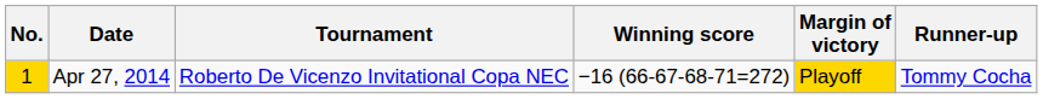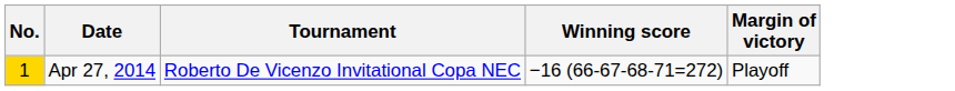 <table class="wikitable" style="font-size:95%;">
 <tr>
 <th>No.</th>
 <th>Date</th>
 <th>Tournament</th>
 <th>Winning score</th>
 <th>Margin of<br>victory</th>
-<th>Runner-up</th>
 </tr>
 <tr>
 <td align=center style="background: gold;">1</td>
 <td align=right>Apr 27, <a href='#'>2014</a></td>
 <td><a href='#'>Roberto De Vicenzo Invitational Copa NEC</a></td>
 <td>−16 (66-67-68-71=272)</td>
-<td style="background: gold;">Playoff</td>
-<td> <a href='#'>Tommy Cocha</a></td>
+<td>Playoff</td>
 </tr>
 </table>
